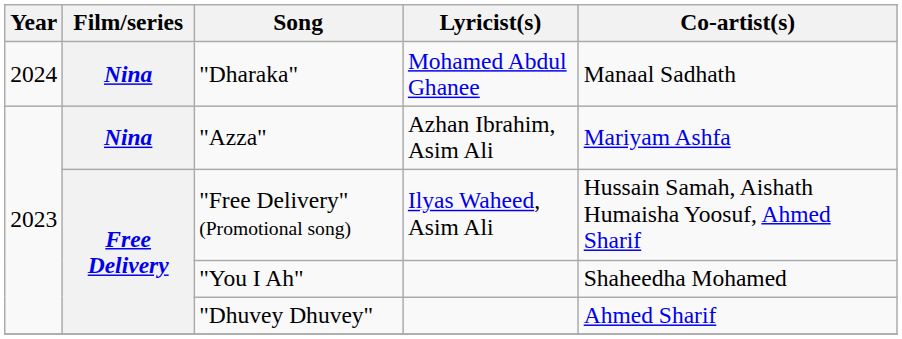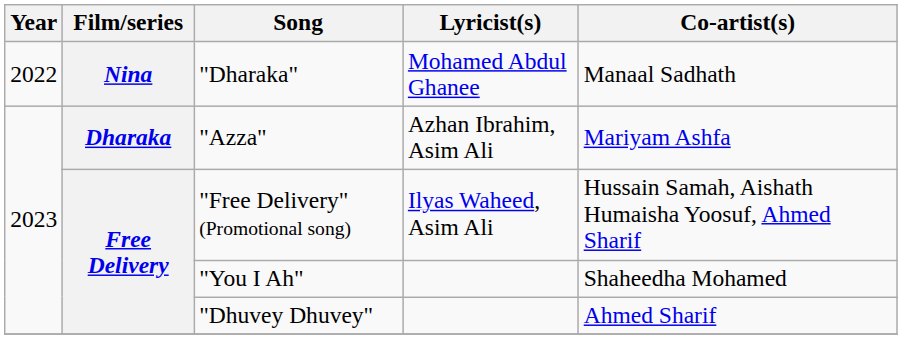 <table class="wikitable plainrowheaders">
 <tr>
 <th scope="col">Year</th>
 <th scope="col">Film/series</th>
 <th scope="col">Song</th>
 <th scope="col">Lyricist(s)</th>
 <th scope="col">Co-artist(s)</th>
 </tr>
 <tr>
-<td>2024</td>
+<td>2022</td>
 <th scope="row"><em><a href='#'>Nina</a></em></th>
 <td>"Dharaka"</td>
 <td><a href='#'>Mohamed Abdul Ghanee</a></td>
 <td>Manaal Sadhath</td>
 </tr>
 <tr>
 <td rowspan="4">2023</td>
-<th scope="row"><em><a href='#'>Nina</a></em></th>
+<th scope="row"><em><a href='#'>Dharaka</a></em></th>
 <td>"Azza"</td>
 <td>Azhan Ibrahim, Asim Ali</td>
 <td><a href='#'>Mariyam Ashfa</a></td>
 </tr>
 <tr>
 <th scope="row" rowspan="3"><em><a href='#'>Free Delivery</a></em></th>
 <td>"Free Delivery" <small>(Promotional song)</small></td>
 <td><a href='#'>Ilyas Waheed</a>, Asim Ali</td>
 <td>Hussain Samah, Aishath Humaisha Yoosuf, <a href='#'>Ahmed Sharif</a></td>
 </tr>
 <tr>
 <td>"You I Ah"</td>
 <td></td>
 <td>Shaheedha Mohamed</td>
 </tr>
 <tr>
 <td>"Dhuvey Dhuvey"</td>
 <td></td>
 <td><a href='#'>Ahmed Sharif</a></td>
 </tr>
 <tr>
 </tr>
 </table>
